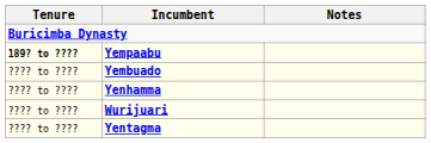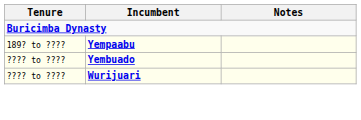 <table class="wikitable">
 <tr align=left>
 <th width="18%">Tenure</th>
 <th width="30%">Incumbent</th>
 <th width="30%">Notes</th>
 </tr>
 <tr>
 <td colspan="3"><strong><a href='#'>Buricimba Dynasty</a></strong></td>
 </tr>
 <tr valign=top bgcolor="#ffffec">
-<td><strong><small>189? to ????</small></strong></td>
+<td><small>189? to ????</small></td>
 <td><strong><a href='#'>Yempaabu</a></strong></td>
 <td></td>
 </tr>
 <tr valign=top bgcolor="#ffffec">
 <td><small>???? to ????</small></td>
 <td><strong><a href='#'>Yembuado</a></strong></td>
 <td></td>
 </tr>
 <tr valign=top bgcolor="#ffffec">
 <td><small>???? to ????</small></td>
-<td><strong><a href='#'>Yenhamma</a></strong></td>
-<td></td>
-</tr>
-<tr valign=top bgcolor="#ffffec">
-<td><small>???? to ????</small></td>
 <td><strong><a href='#'>Wurijuari</a></strong></td>
 <td></td>
 </tr>
-<tr valign=top bgcolor="#ffffec">
-<td><small>???? to ????</small></td>
-<td><strong><a href='#'>Yentagma</a></strong></td>
-<td></td>
-</tr>
 </table>
